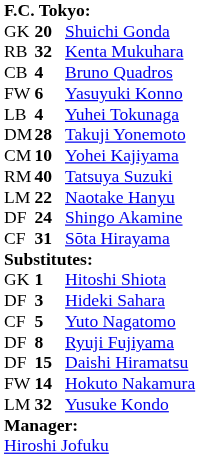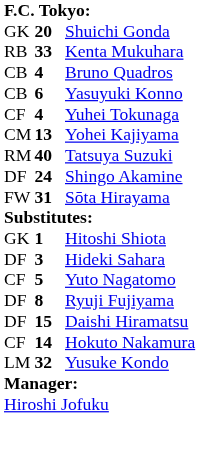 <table style="font-size: 90%" cellspacing="0" cellpadding="0">
 <tr>
 <td colspan="4"><strong>F.C. Tokyo:</strong></td>
 </tr>
 <tr>
 <th width=25></th>
 <th width=25></th>
 </tr>
 <tr>
 <td>GK</td>
 <td><strong>20</strong></td>
 <td> <a href='#'>Shuichi Gonda</a></td>
 </tr>
 <tr>
 <td>RB</td>
-<td><strong>32</strong></td>
+<td><strong>33</strong></td>
 <td> <a href='#'>Kenta Mukuhara</a></td>
 </tr>
 <tr>
 <td>CB</td>
 <td><strong>4</strong></td>
 <td> <a href='#'>Bruno Quadros</a></td>
 </tr>
 <tr>
-<td>FW</td>
+<td>CB</td>
 <td><strong>6</strong></td>
 <td> <a href='#'>Yasuyuki Konno</a></td>
 </tr>
 <tr>
-<td>LB</td>
+<td>CF</td>
 <td><strong>4</strong></td>
 <td> <a href='#'>Yuhei Tokunaga</a></td>
 </tr>
 <tr>
-<td>DM</td>
-<td><strong>28</strong></td>
-<td> <a href='#'>Takuji Yonemoto</a></td>
-<td></td>
-</tr>
-<tr>
 <td>CM</td>
-<td><strong>10</strong></td>
+<td><strong>13</strong></td>
 <td> <a href='#'>Yohei Kajiyama</a></td>
 </tr>
 <tr>
 <td>RM</td>
 <td><strong>40</strong></td>
 <td> <a href='#'>Tatsuya Suzuki</a></td>
 <td></td>
 </tr>
 <tr>
-<td>LM</td>
-<td><strong>22</strong></td>
-<td> <a href='#'>Naotake Hanyu</a></td>
-<td> </td>
-</tr>
-<tr>
 <td>DF</td>
 <td><strong>24</strong></td>
 <td> <a href='#'>Shingo Akamine</a></td>
 <td></td>
 </tr>
 <tr>
-<td>CF</td>
+<td>FW</td>
 <td><strong>31</strong></td>
 <td> <a href='#'>Sōta Hirayama</a></td>
 </tr>
 <tr>
 <td colspan=3><strong>Substitutes:</strong></td>
 </tr>
 <tr>
 <td>GK</td>
 <td><strong>1</strong></td>
 <td> <a href='#'>Hitoshi Shiota</a></td>
 </tr>
 <tr>
 <td>DF</td>
 <td><strong>3</strong></td>
 <td> <a href='#'>Hideki Sahara</a> </td>
 </tr>
 <tr>
 <td>CF</td>
 <td><strong>5</strong></td>
 <td> <a href='#'>Yuto Nagatomo</a> </td>
 </tr>
 <tr>
 <td>DF</td>
 <td><strong>8</strong></td>
 <td> <a href='#'>Ryuji Fujiyama</a></td>
 </tr>
 <tr>
 <td>DF</td>
 <td><strong>15</strong></td>
 <td> <a href='#'>Daishi Hiramatsu</a> </td>
 </tr>
 <tr>
-<td>FW</td>
+<td>CF</td>
 <td><strong>14</strong></td>
 <td> <a href='#'>Hokuto Nakamura</a></td>
 </tr>
 <tr>
 <td>LM</td>
 <td><strong>32</strong></td>
 <td> <a href='#'>Yusuke Kondo</a></td>
 </tr>
 <tr>
 <td colspan=3><strong>Manager:</strong></td>
 </tr>
 <tr>
 <td colspan=4> <a href='#'>Hiroshi Jofuku</a></td>
 </tr>
 </table>
